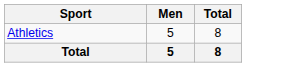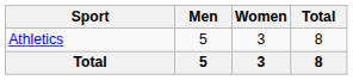 <table class="wikitable sortable" style="text-align:center;">
 <tr>
 <th width=180>Sport</th>
 <th width=55>Men</th>
+<th width=55>Women</th>
 <th width=55>Total</th>
 </tr>
 <tr>
 <td align=left><a href='#'>Athletics</a></td>
 <td>5</td>
+<td>3</td>
 <td>8</td>
 </tr>
 <tr>
 <th>Total</th>
 <th>5</th>
+<th>3</th>
 <th>8</th>
 </tr>
 </table>
